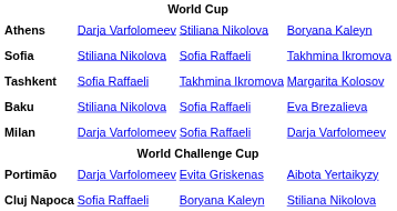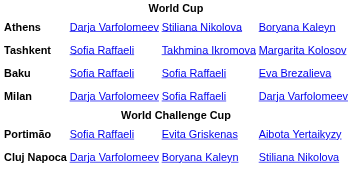 <table>
 <tr>
 <td colspan="4" style="text-align:center;"><strong>World Cup</strong></td>
 </tr>
 <tr>
 <th scope=row style="text-align:left">Athens</th>
 <td style="height:30px;"> <a href='#'>Darja Varfolomeev</a></td>
 <td style="height:30px;"> <a href='#'>Stiliana Nikolova</a></td>
 <td style="height:30px;"> <a href='#'>Boryana Kaleyn</a></td>
 </tr>
 <tr>
-<th scope=row style="text-align:left">Sofia</th>
-<td style="height:30px;"> <a href='#'>Stiliana Nikolova</a></td>
-<td style="height:30px;"> <a href='#'>Sofia Raffaeli</a></td>
-<td style="height:30px;"> <a href='#'>Takhmina Ikromova</a></td>
-</tr>
-<tr>
 <th scope=row style="text-align:left">Tashkent</th>
 <td style="height:30px;"> <a href='#'>Sofia Raffaeli</a></td>
 <td style="height:30px;"> <a href='#'>Takhmina Ikromova</a></td>
 <td style="height:30px;"> <a href='#'>Margarita Kolosov</a></td>
 </tr>
 <tr>
 <th scope=row style="text-align:left">Baku</th>
-<td style="height:30px;"> <a href='#'>Stiliana Nikolova</a></td>
+<td style="height:30px;"> <a href='#'>Sofia Raffaeli</a></td>
 <td style="height:30px;"> <a href='#'>Sofia Raffaeli</a></td>
 <td style="height:30px;"> <a href='#'>Eva Brezalieva</a></td>
 </tr>
 <tr>
 <th scope=row style="text-align:left">Milan</th>
 <td style="height:30px;"> <a href='#'>Darja Varfolomeev</a></td>
 <td style="height:30px;"> <a href='#'>Sofia Raffaeli</a></td>
 <td style="height:30px;"> <a href='#'>Darja Varfolomeev</a></td>
 </tr>
 <tr>
 <td colspan="4" style="text-align:center;"><strong>World Challenge Cup</strong></td>
 </tr>
 <tr>
 <th scope=row style="text-align:left">Portimão</th>
-<td style="height:30px;"> <a href='#'>Darja Varfolomeev</a></td>
+<td style="height:30px;"> <a href='#'>Sofia Raffaeli</a></td>
 <td style="height:30px;"> <a href='#'>Evita Griskenas</a></td>
 <td style="height:30px;"> <a href='#'>Aibota Yertaikyzy</a></td>
 </tr>
 <tr>
 <th scope=row style="text-align:left">Cluj Napoca</th>
-<td style="height:30px;"> <a href='#'>Sofia Raffaeli</a></td>
+<td style="height:30px;"> <a href='#'>Darja Varfolomeev</a></td>
 <td style="height:30px;"> <a href='#'>Boryana Kaleyn</a></td>
 <td style="height:30px;"> <a href='#'>Stiliana Nikolova</a></td>
 </tr>
 <tr>
 </tr>
 </table>
